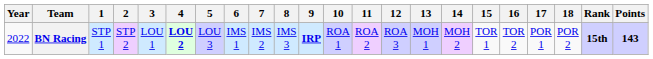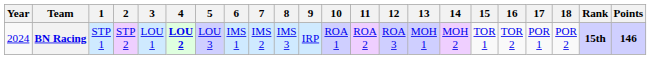 <table class="wikitable" style="text-align:center; font-size:85%">
 <tr>
 <th>Year</th>
 <th>Team</th>
 <th>1</th>
 <th>2</th>
 <th>3</th>
 <th>4</th>
 <th>5</th>
 <th>6</th>
 <th>7</th>
 <th>8</th>
 <th>9</th>
 <th>10</th>
 <th>11</th>
 <th>12</th>
 <th>13</th>
 <th>14</th>
 <th>15</th>
 <th>16</th>
 <th>17</th>
 <th>18</th>
 <th>Rank</th>
 <th>Points</th>
 </tr>
 <tr>
-<td><a href='#'>2022</a></td>
+<td><a href='#'>2024</a></td>
 <th nowrap><a href='#'>BN Racing</a></th>
 <td style="background:#CFEAFF;"><a href='#'>STP<br>1</a><br></td>
 <td style="background:#EFCFFF;"><a href='#'>STP<br>2</a><br></td>
 <td style="background:#CFEAFF;"><a href='#'>LOU<br>1</a><br></td>
 <td style="background:#DFFFDF;"><strong><a href='#'>LOU<br>2</a><br></strong></td>
 <td style="background:#CFCFFF;"><a href='#'>LOU<br>3</a><br></td>
 <td style="background:#CFEAFF;"><a href='#'>IMS<br>1</a><br></td>
 <td style="background:#CFEAFF;"><a href='#'>IMS<br>2</a><br></td>
 <td style="background:#CFEAFF;"><a href='#'>IMS<br>3</a><br></td>
-<td style="background:#CFEAFF;"><strong><a href='#'>IRP</a><br></strong></td>
+<td style="background:#CFEAFF;"><a href='#'>IRP</a><br></td>
 <td style="background:#CFCFFF;"><a href='#'>ROA<br>1</a><br></td>
 <td style="background:#EFCFFF;"><a href='#'>ROA<br>2</a><br></td>
 <td style="background:#CFCFFF;"><a href='#'>ROA<br>3</a><br></td>
 <td style="background:#CFCFFF;"><a href='#'>MOH<br>1</a><br></td>
 <td style="background:#EFCFFF;"><a href='#'>MOH<br>2</a><br></td>
 <td style="background:#;"><a href='#'>TOR<br>1</a></td>
 <td style="background:#;"><a href='#'>TOR<br>2</a></td>
 <td style="background:#;"><a href='#'>POR<br>1</a></td>
 <td style="background:#;"><a href='#'>POR<br>2</a></td>
 <th style="background:#CFCFFF;">15th</th>
-<th style="background:#CFCFFF;">143</th>
+<th style="background:#CFCFFF;">146</th>
 </tr>
 </table>
